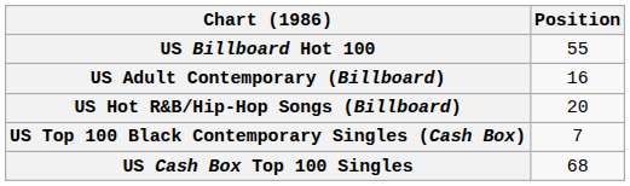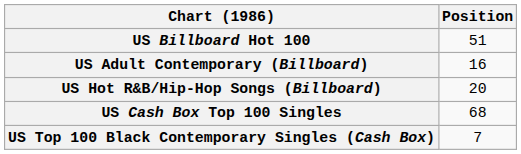 <table class="wikitable sortable plainrowheaders" style="text-align:center">
 <tr>
 <th scope="col">Chart (1986)</th>
 <th scope="col">Position</th>
 </tr>
 <tr>
 <th scope="row">US <em>Billboard</em> Hot 100</th>
-<td>55</td>
+<td>51</td>
 </tr>
 <tr>
 <th scope="row">US Adult Contemporary (<em>Billboard</em>)</th>
 <td>16</td>
 </tr>
 <tr>
 <th scope="row">US Hot R&B/Hip-Hop Songs (<em>Billboard</em>)</th>
 <td>20</td>
 </tr>
 <tr>
+<th scope="row">US <em>Cash Box</em> Top 100 Singles</th>
+<td>68</td>
+</tr>
+<tr>
 <th scope="row">US Top 100 Black Contemporary Singles (<em>Cash Box</em>)</th>
 <td>7</td>
 </tr>
-<tr>
-<th scope="row">US <em>Cash Box</em> Top 100 Singles</th>
-<td>68</td>
-</tr>
 </table>
